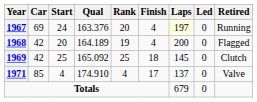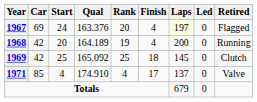 <table class="wikitable" style="text-align:center">
 <tr>
 <th>Year</th>
 <th>Car</th>
 <th>Start</th>
 <th>Qual</th>
 <th>Rank</th>
 <th>Finish</th>
 <th>Laps</th>
 <th>Led</th>
 <th>Retired</th>
 </tr>
 <tr>
 <th><a href='#'>1967</a></th>
 <td>69</td>
 <td>24</td>
 <td>163.376</td>
 <td>20</td>
 <td>4</td>
 <td style="background: lightyellow;">197</td>
 <td>0</td>
-<td>Running</td>
+<td>Flagged</td>
 </tr>
 <tr>
 <th><a href='#'>1968</a></th>
 <td>42</td>
 <td>20</td>
 <td>164.189</td>
 <td>19</td>
 <td>4</td>
 <td>200</td>
 <td>0</td>
-<td>Flagged</td>
+<td>Running</td>
 </tr>
 <tr>
 <th><a href='#'>1969</a></th>
 <td>42</td>
 <td>25</td>
 <td>165.092</td>
 <td>25</td>
 <td>18</td>
 <td>145</td>
 <td>0</td>
 <td>Clutch</td>
 </tr>
 <tr>
 <th><a href='#'>1971</a></th>
 <td>85</td>
 <td>4</td>
 <td>174.910</td>
 <td>4</td>
 <td>17</td>
 <td>137</td>
 <td>0</td>
 <td>Valve</td>
 </tr>
 <tr>
 <td colspan=6><strong>Totals</strong></td>
 <td>679</td>
 <td>0</td>
 <td></td>
 </tr>
 </table>
